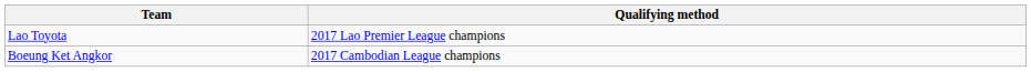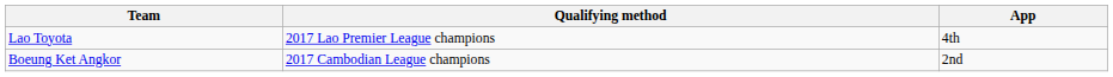 <table class="wikitable" style="table-layout:fixed;width:100%;">
 <tr>
 <th width=25%>Team</th>
 <th width=60%>Qualifying method</th>
+<th width=15%>App </th>
 </tr>
 <tr>
 <td> <a href='#'>Lao Toyota</a></td>
 <td><a href='#'>2017 Lao Premier League</a> champions</td>
+<td>4th </td>
 </tr>
 <tr>
 <td> <a href='#'>Boeung Ket Angkor</a></td>
 <td><a href='#'>2017 Cambodian League</a> champions</td>
+<td>2nd </td>
 </tr>
 </table>
